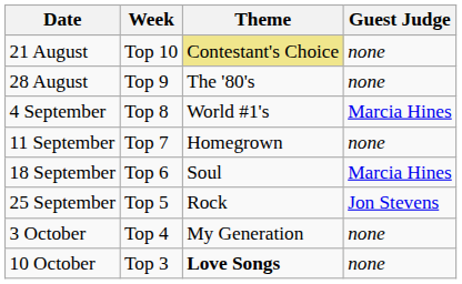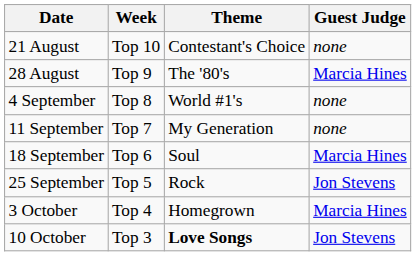 <table class="wikitable">
 <tr>
 <th>Date</th>
 <th>Week</th>
 <th>Theme</th>
 <th>Guest Judge</th>
 </tr>
 <tr>
 <td>21 August</td>
 <td>Top 10</td>
-<td style="background: khaki;">Contestant's Choice</td>
+<td>Contestant's Choice</td>
 <td><em>none</em></td>
 </tr>
 <tr>
 <td>28 August</td>
 <td>Top 9</td>
 <td>The '80's</td>
-<td><em>none</em></td>
+<td><a href='#'>Marcia Hines</a></td>
 </tr>
 <tr>
 <td>4 September</td>
 <td>Top 8</td>
 <td>World #1's</td>
-<td><a href='#'>Marcia Hines</a></td>
+<td><em>none</em></td>
 </tr>
 <tr>
 <td>11 September</td>
 <td>Top 7</td>
-<td>Homegrown</td>
+<td>My Generation</td>
 <td><em>none</em></td>
 </tr>
 <tr>
 <td>18 September</td>
 <td>Top 6</td>
 <td>Soul</td>
 <td><a href='#'>Marcia Hines</a></td>
 </tr>
 <tr>
 <td>25 September</td>
 <td>Top 5</td>
 <td>Rock</td>
 <td><a href='#'>Jon Stevens</a></td>
 </tr>
 <tr>
 <td>3 October</td>
 <td>Top 4</td>
-<td>My Generation</td>
-<td><em>none</em></td>
+<td>Homegrown</td>
+<td><a href='#'>Marcia Hines</a></td>
 </tr>
 <tr>
 <td>10 October</td>
 <td>Top 3</td>
 <td><strong>Love Songs</strong></td>
-<td><em>none</em></td>
+<td><a href='#'>Jon Stevens</a></td>
 </tr>
 </table>
